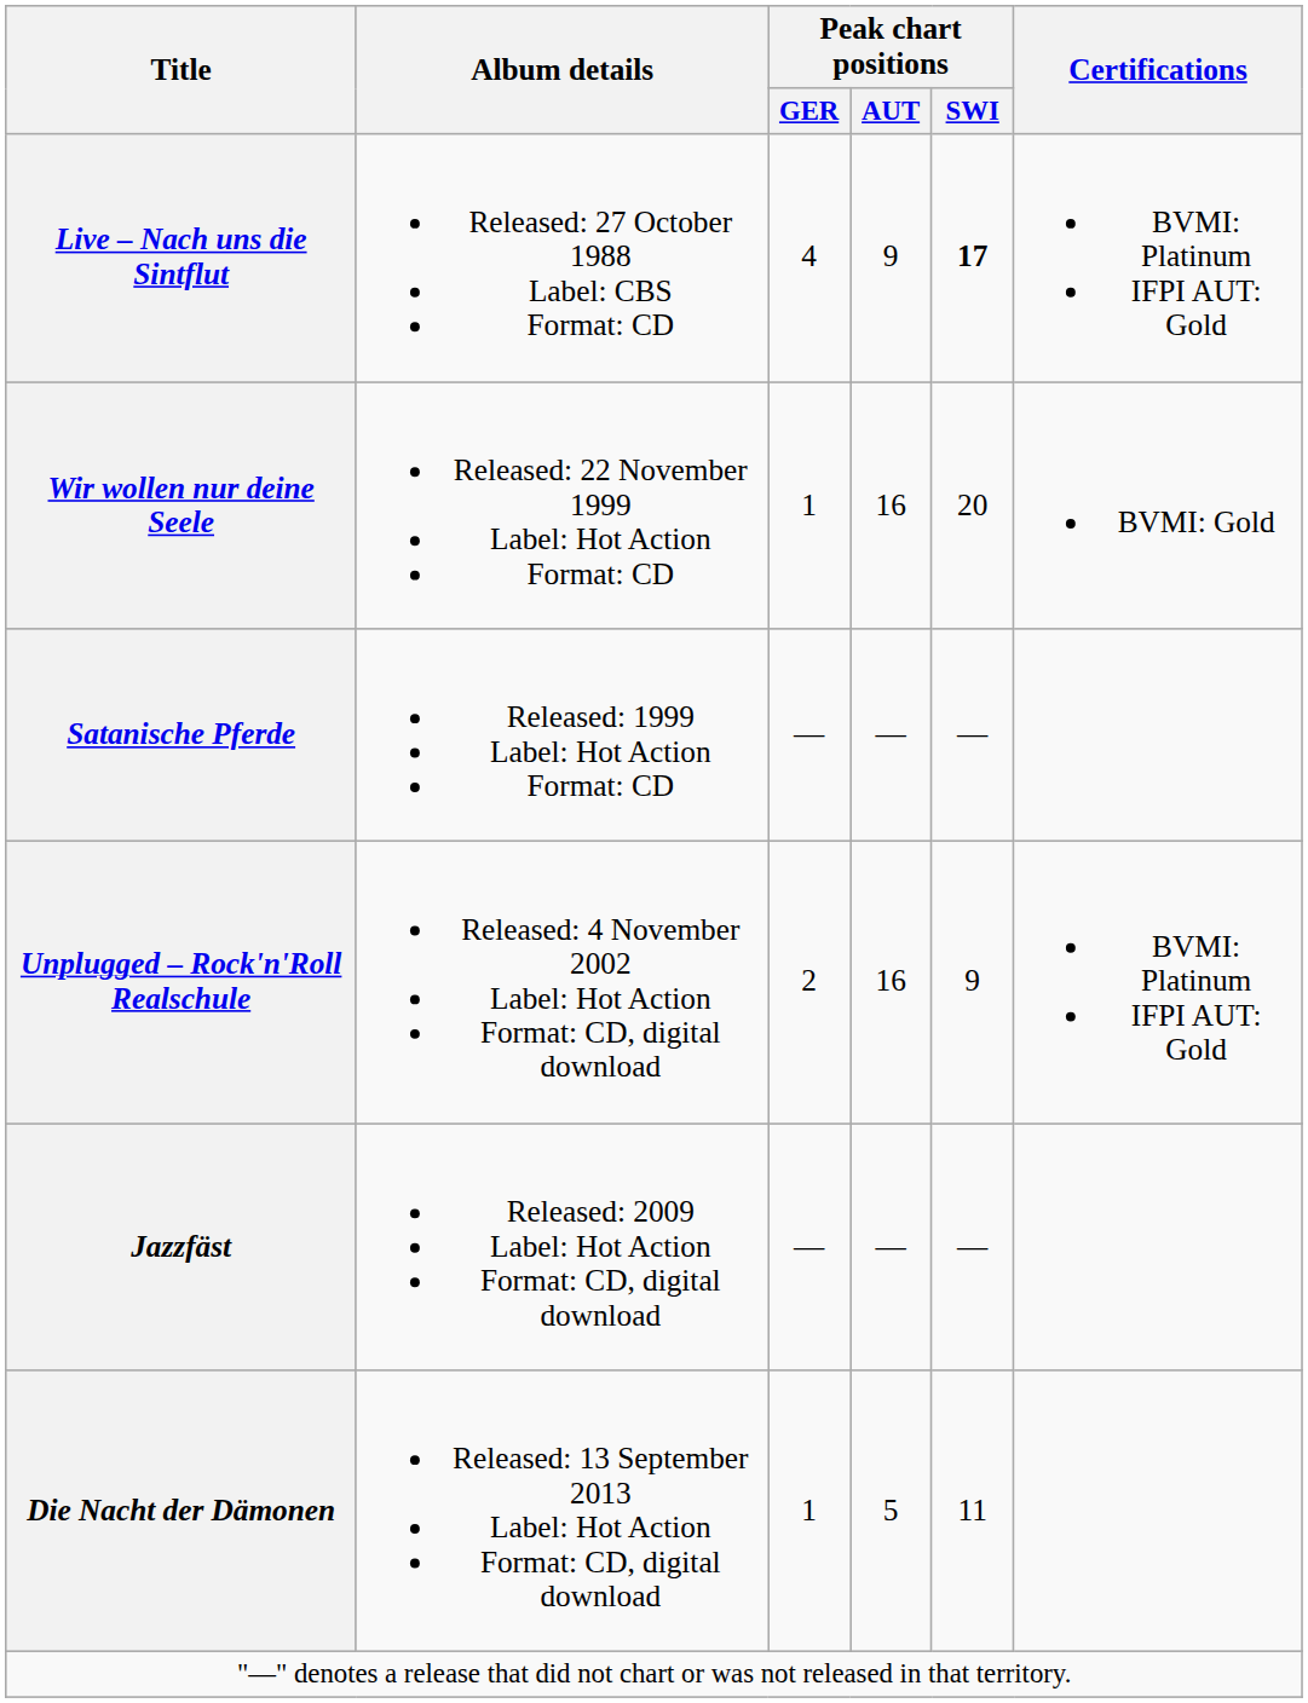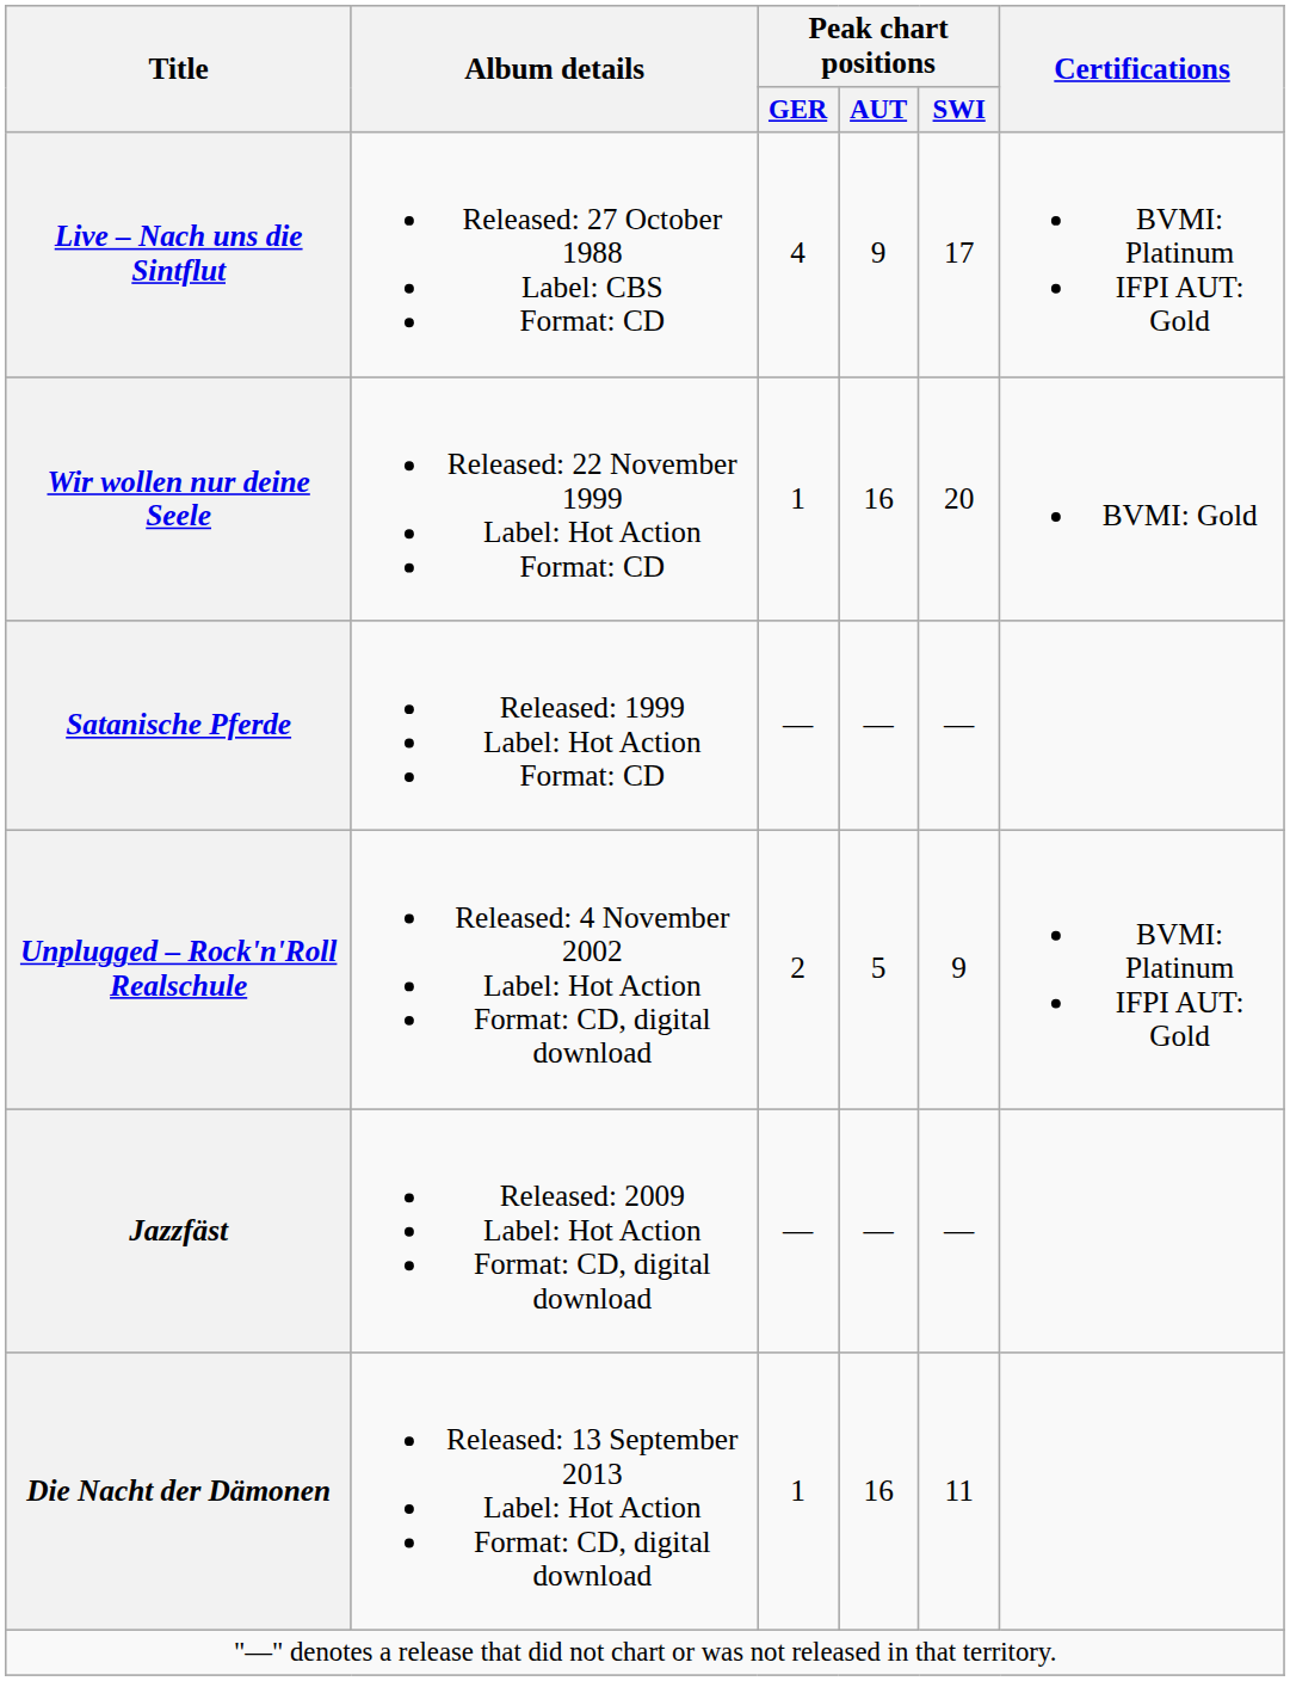 <table class="wikitable plainrowheaders" style="text-align:center;">
 <tr>
 <th scope="col" rowspan="2" style="width:11em;">Title</th>
 <th scope="col" rowspan="2" style="width:13em;">Album details</th>
 <th scope="col" colspan="3">Peak chart positions</th>
 <th scope="col" rowspan="2" style="width:9em;"><a href='#'>Certifications</a></th>
 </tr>
 <tr>
 <th scope="col" style="width:2.5em;font-size:90%;"><a href='#'>GER</a><br></th>
 <th scope="col" style="width:2.5em;font-size:90%;"><a href='#'>AUT</a><br></th>
 <th scope="col" style="width:2.5em;font-size:90%;"><a href='#'>SWI</a><br></th>
 </tr>
 <tr>
 <th scope="row"><em><a href='#'>Live – Nach uns die Sintflut</a></em></th>
 <td><br><ul><li>Released: 27 October 1988</li><li>Label: CBS</li><li>Format: CD</li></ul></td>
 <td>4</td>
 <td>9</td>
-<td><strong>17</strong></td>
+<td>17</td>
 <td><br><ul><li>BVMI: Platinum</li><li>IFPI AUT: Gold</li></ul></td>
 </tr>
 <tr>
 <th scope="row"><em><a href='#'>Wir wollen nur deine Seele</a></em></th>
 <td><br><ul><li>Released: 22 November 1999</li><li>Label: Hot Action</li><li>Format: CD</li></ul></td>
 <td>1</td>
 <td>16</td>
 <td>20</td>
 <td><br><ul><li>BVMI: Gold</li></ul></td>
 </tr>
 <tr>
 <th scope="row"><em><a href='#'>Satanische Pferde</a></em></th>
 <td><br><ul><li>Released: 1999</li><li>Label: Hot Action</li><li>Format: CD</li></ul></td>
 <td>—</td>
 <td>—</td>
 <td>—</td>
 <td></td>
 </tr>
 <tr>
 <th scope="row"><em><a href='#'>Unplugged – Rock'n'Roll Realschule</a></em></th>
 <td><br><ul><li>Released: 4 November 2002</li><li>Label: Hot Action</li><li>Format: CD, digital download</li></ul></td>
 <td>2</td>
-<td>16</td>
+<td>5</td>
 <td>9</td>
 <td><br><ul><li>BVMI: Platinum</li><li>IFPI AUT: Gold</li></ul></td>
 </tr>
 <tr>
 <th scope="row"><em>Jazzfäst</em></th>
 <td><br><ul><li>Released: 2009</li><li>Label: Hot Action</li><li>Format: CD, digital download</li></ul></td>
 <td>—</td>
 <td>—</td>
 <td>—</td>
 <td></td>
 </tr>
 <tr>
 <th scope="row"><em>Die Nacht der Dämonen</em></th>
 <td><br><ul><li>Released: 13 September 2013</li><li>Label: Hot Action</li><li>Format: CD, digital download</li></ul></td>
 <td>1</td>
-<td>5</td>
+<td>16</td>
 <td>11</td>
 <td></td>
 </tr>
 <tr>
 <td colspan="15" style="font-size:90%">"—" denotes a release that did not chart or was not released in that territory.</td>
 </tr>
 </table>
